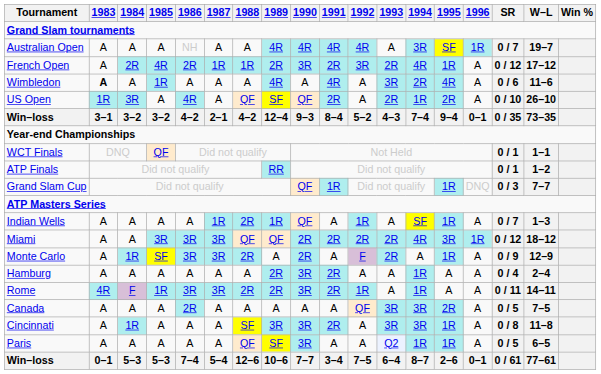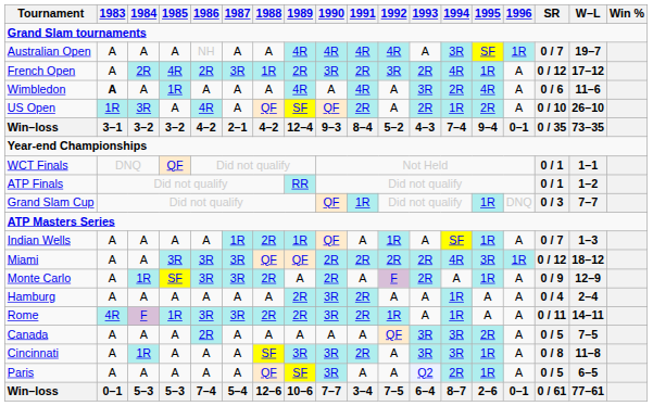 <table class=wikitable style=text-align:center;font-size:97%>
 <tr>
 <th>Tournament</th>
 <th><a href='#'>1983</a></th>
 <th><a href='#'>1984</a></th>
 <th><a href='#'>1985</a></th>
 <th><a href='#'>1986</a></th>
 <th><a href='#'>1987</a></th>
 <th><a href='#'>1988</a></th>
 <th><a href='#'>1989</a></th>
 <th><a href='#'>1990</a></th>
 <th><a href='#'>1991</a></th>
 <th><a href='#'>1992</a></th>
 <th><a href='#'>1993</a></th>
 <th><a href='#'>1994</a></th>
 <th><a href='#'>1995</a></th>
 <th><a href='#'>1996</a></th>
 <th>SR</th>
 <th>W–L</th>
 <th>Win %</th>
 </tr>
 <tr>
 <td colspan=23 align=left><strong><a href='#'>Grand Slam tournaments</a></strong></td>
 </tr>
 <tr>
 <td align=left><a href='#'>Australian Open</a></td>
 <td>A</td>
 <td>A</td>
 <td>A</td>
 <td colspan=1 style=color:#cccccc>NH</td>
 <td>A</td>
 <td>A</td>
 <td bgcolor=afeeee><a href='#'>4R</a></td>
 <td bgcolor=afeeee><a href='#'>4R</a></td>
 <td bgcolor=afeeee><a href='#'>4R</a></td>
 <td bgcolor=afeeee><a href='#'>4R</a></td>
 <td>A</td>
 <td bgcolor=afeeee><a href='#'>3R</a></td>
 <td bgcolor=yellow><a href='#'>SF</a></td>
 <td bgcolor=afeeee><a href='#'>1R</a></td>
 <th>0 / 7</th>
 <th>19–7</th>
 <th></th>
 </tr>
 <tr>
 <td align=left><a href='#'>French Open</a></td>
 <td>A</td>
 <td bgcolor=afeeee><a href='#'>2R</a></td>
 <td bgcolor=afeeee><a href='#'>4R</a></td>
 <td bgcolor=afeeee><a href='#'>2R</a></td>
-<td bgcolor=afeeee><a href='#'>1R</a></td>
+<td bgcolor=afeeee><a href='#'>3R</a></td>
 <td bgcolor=afeeee><a href='#'>1R</a></td>
 <td bgcolor=afeeee><a href='#'>2R</a></td>
 <td bgcolor=afeeee><a href='#'>3R</a></td>
 <td bgcolor=afeeee><a href='#'>2R</a></td>
 <td bgcolor=afeeee><a href='#'>3R</a></td>
 <td bgcolor=afeeee><a href='#'>2R</a></td>
 <td bgcolor=afeeee><a href='#'>4R</a></td>
 <td bgcolor=afeeee><a href='#'>1R</a></td>
 <td>A</td>
 <th>0 / 12</th>
 <th>17–12</th>
 <th></th>
 </tr>
 <tr>
 <td align=left><a href='#'>Wimbledon</a></td>
 <td><strong>A</strong></td>
 <td>A</td>
 <td bgcolor=afeeee><a href='#'>1R</a></td>
 <td>A</td>
 <td>A</td>
 <td>A</td>
 <td bgcolor=afeeee><a href='#'>4R</a></td>
 <td>A</td>
 <td bgcolor=afeeee><a href='#'>4R</a></td>
 <td>A</td>
 <td bgcolor=afeeee><a href='#'>3R</a></td>
 <td bgcolor=afeeee><a href='#'>2R</a></td>
 <td bgcolor=afeeee><a href='#'>4R</a></td>
 <td>A</td>
 <th>0 / 6</th>
 <th>11–6</th>
 <th></th>
 </tr>
 <tr>
 <td align=left><a href='#'>US Open</a></td>
 <td bgcolor=afeeee><a href='#'>1R</a></td>
 <td bgcolor=afeeee><a href='#'>3R</a></td>
 <td>A</td>
 <td bgcolor=afeeee><a href='#'>4R</a></td>
 <td>A</td>
 <td bgcolor=ffebcd><a href='#'>QF</a></td>
 <td bgcolor=yellow><a href='#'>SF</a></td>
 <td bgcolor=ffebcd><a href='#'>QF</a></td>
 <td bgcolor=afeeee><a href='#'>2R</a></td>
 <td>A</td>
 <td bgcolor=afeeee><a href='#'>2R</a></td>
 <td bgcolor=afeeee><a href='#'>1R</a></td>
 <td bgcolor=afeeee><a href='#'>2R</a></td>
 <td>A</td>
 <th>0 / 10</th>
 <th>26–10</th>
 <th></th>
 </tr>
 <tr>
 <th style=text-align:left>Win–loss</th>
 <th>3–1</th>
 <th>3–2</th>
 <th>3–2</th>
 <th>4–2</th>
 <th>2–1</th>
 <th>4–2</th>
 <th>12–4</th>
 <th>9–3</th>
 <th>8–4</th>
 <th>5–2</th>
 <th>4–3</th>
 <th>7–4</th>
 <th>9–4</th>
 <th>0–1</th>
 <th>0 / 35</th>
 <th>73–35</th>
 <th></th>
 </tr>
 <tr>
 <td colspan=22 align=left><strong>Year-end Championships</strong></td>
 </tr>
 <tr>
 <td align=left><a href='#'>WCT Finals</a></td>
 <td colspan=2 style=color:#cccccc>DNQ</td>
 <td style=background:#ffebcd><a href='#'>QF</a></td>
 <td colspan=4 style=color:#cccccc>Did not qualify</td>
 <td colspan=7 style=color:#cccccc>Not Held</td>
 <th>0 / 1</th>
 <th>1–1</th>
 <th></th>
 </tr>
 <tr>
 <td align=left><a href='#'>ATP Finals</a></td>
 <td colspan=6 style=color:#cccccc>Did not qualify</td>
 <td style=background:#afeeee><a href='#'>RR</a></td>
 <td colspan=7 style=color:#cccccc>Did not qualify</td>
 <th>0 / 1</th>
 <th>1–2</th>
 <th></th>
 </tr>
 <tr>
 <td align=left><a href='#'>Grand Slam Cup</a></td>
 <td colspan=7 style=color:#cccccc>Did not qualify</td>
 <td style=background:#ffebcd><a href='#'>QF</a></td>
 <td style=background:#afeeee><a href='#'>1R</a></td>
 <td colspan=3 style=color:#cccccc>Did not qualify</td>
 <td style=background:#afeeee><a href='#'>1R</a></td>
 <td colspan=1 style=color:#cccccc>DNQ</td>
 <th>0 / 3</th>
 <th>7–7</th>
 <th></th>
 </tr>
 <tr>
 <td colspan=23 align=left><strong><a href='#'>ATP Masters Series</a></strong></td>
 </tr>
 <tr>
 <td align=left><a href='#'>Indian Wells</a></td>
 <td>A</td>
 <td>A</td>
 <td>A</td>
 <td>A</td>
 <td bgcolor=afeeee><a href='#'>1R</a></td>
 <td bgcolor=afeeee><a href='#'>2R</a></td>
 <td bgcolor=afeeee><a href='#'>1R</a></td>
 <td bgcolor=ffebcd><a href='#'>QF</a></td>
 <td>A</td>
 <td bgcolor=afeeee><a href='#'>1R</a></td>
 <td>A</td>
 <td bgcolor=yellow><a href='#'>SF</a></td>
 <td bgcolor=afeeee><a href='#'>1R</a></td>
 <td>A</td>
 <th>0 / 7</th>
 <th>1–3</th>
 <th></th>
 </tr>
 <tr>
 <td align=left><a href='#'>Miami</a></td>
 <td>A</td>
 <td>A</td>
 <td bgcolor=afeeee><a href='#'>3R</a></td>
 <td bgcolor=afeeee><a href='#'>3R</a></td>
 <td bgcolor=afeeee><a href='#'>3R</a></td>
 <td bgcolor=ffebcd><a href='#'>QF</a></td>
 <td bgcolor=ffebcd><a href='#'>QF</a></td>
 <td bgcolor=afeeee><a href='#'>2R</a></td>
 <td bgcolor=afeeee><a href='#'>2R</a></td>
 <td bgcolor=afeeee><a href='#'>2R</a></td>
 <td bgcolor=afeeee><a href='#'>2R</a></td>
 <td bgcolor=afeeee><a href='#'>4R</a></td>
 <td bgcolor=afeeee><a href='#'>3R</a></td>
 <td bgcolor=afeeee><a href='#'>1R</a></td>
 <th>0 / 12</th>
 <th>18–12</th>
 <th></th>
 </tr>
 <tr>
 <td align=left><a href='#'>Monte Carlo</a></td>
 <td>A</td>
 <td bgcolor=afeeee><a href='#'>1R</a></td>
 <td bgcolor=yellow><a href='#'>SF</a></td>
 <td bgcolor=afeeee><a href='#'>3R</a></td>
 <td bgcolor=afeeee><a href='#'>3R</a></td>
 <td bgcolor=afeeee><a href='#'>2R</a></td>
 <td>A</td>
 <td bgcolor=afeeee><a href='#'>2R</a></td>
 <td>A</td>
 <td bgcolor=thistle><a href='#'>F</a></td>
 <td bgcolor=afeeee><a href='#'>2R</a></td>
 <td>A</td>
 <td bgcolor=afeeee><a href='#'>1R</a></td>
 <td>A</td>
 <th>0 / 9</th>
 <th>12–9</th>
 <th></th>
 </tr>
 <tr>
 <td align=left><a href='#'>Hamburg</a></td>
 <td>A</td>
 <td>A</td>
 <td>A</td>
 <td>A</td>
 <td>A</td>
 <td>A</td>
 <td bgcolor=afeeee><a href='#'>2R</a></td>
 <td bgcolor=afeeee><a href='#'>3R</a></td>
 <td bgcolor=afeeee><a href='#'>2R</a></td>
 <td>A</td>
 <td>A</td>
 <td bgcolor=afeeee><a href='#'>1R</a></td>
 <td>A</td>
 <td>A</td>
 <th>0 / 4</th>
 <th>2–4</th>
 <th></th>
 </tr>
 <tr>
 <td align=left><a href='#'>Rome</a></td>
 <td bgcolor=afeeee><a href='#'>4R</a></td>
 <td bgcolor=thistle><a href='#'>F</a></td>
 <td bgcolor=afeeee><a href='#'>1R</a></td>
 <td bgcolor=afeeee><a href='#'>3R</a></td>
 <td bgcolor=afeeee><a href='#'>3R</a></td>
 <td bgcolor=afeeee><a href='#'>2R</a></td>
 <td bgcolor=afeeee><a href='#'>2R</a></td>
 <td bgcolor=afeeee><a href='#'>3R</a></td>
 <td bgcolor=afeeee><a href='#'>2R</a></td>
 <td bgcolor=afeeee><a href='#'>1R</a></td>
 <td>A</td>
 <td bgcolor=afeeee><a href='#'>1R</a></td>
 <td>A</td>
 <td>A</td>
 <th>0 / 11</th>
 <th>14–11</th>
 <th></th>
 </tr>
 <tr>
 <td align=left><a href='#'>Canada</a></td>
 <td>A</td>
 <td>A</td>
 <td>A</td>
 <td bgcolor=afeeee><a href='#'>2R</a></td>
 <td>A</td>
 <td>A</td>
 <td>A</td>
 <td>A</td>
 <td>A</td>
 <td bgcolor=ffebcd><a href='#'>QF</a></td>
 <td bgcolor=afeeee><a href='#'>3R</a></td>
 <td bgcolor=afeeee><a href='#'>3R</a></td>
 <td bgcolor=afeeee><a href='#'>2R</a></td>
 <td>A</td>
 <th>0 / 5</th>
 <th>7–5</th>
 <th></th>
 </tr>
 <tr>
 <td align=left><a href='#'>Cincinnati</a></td>
 <td>A</td>
 <td bgcolor=afeeee><a href='#'>1R</a></td>
 <td>A</td>
 <td>A</td>
 <td>A</td>
 <td bgcolor=yellow><a href='#'>SF</a></td>
 <td bgcolor=afeeee><a href='#'>3R</a></td>
 <td bgcolor=afeeee><a href='#'>3R</a></td>
 <td bgcolor=afeeee><a href='#'>2R</a></td>
 <td>A</td>
 <td bgcolor=afeeee><a href='#'>3R</a></td>
 <td bgcolor=afeeee><a href='#'>3R</a></td>
 <td bgcolor=afeeee><a href='#'>1R</a></td>
 <td>A</td>
 <th>0 / 8</th>
 <th>11–8</th>
 <th></th>
 </tr>
 <tr>
 <td align=left><a href='#'>Paris</a></td>
 <td>A</td>
 <td>A</td>
 <td>A</td>
 <td>A</td>
 <td>A</td>
 <td bgcolor=ffebcd><a href='#'>QF</a></td>
 <td bgcolor=yellow><a href='#'>SF</a></td>
 <td bgcolor=afeeee><a href='#'>3R</a></td>
 <td>A</td>
 <td>A</td>
 <td bgcolor=ecf2ff><a href='#'>Q2</a></td>
-<td bgcolor=afeeee><a href='#'>1R</a></td>
+<td bgcolor=afeeee><a href='#'>2R</a></td>
 <td bgcolor=afeeee><a href='#'>1R</a></td>
 <td>A</td>
 <th>0 / 5</th>
 <th>6–5</th>
 <th></th>
 </tr>
 <tr>
 <th style=text-align:left>Win–loss</th>
 <th>0–1</th>
 <th>5–3</th>
 <th>5–3</th>
 <th>7–4</th>
 <th>5–4</th>
 <th>12–6</th>
 <th>10–6</th>
 <th>7–7</th>
 <th>3–4</th>
 <th>7–5</th>
 <th>6–4</th>
 <th>8–7</th>
 <th>2–6</th>
 <th>0–1</th>
 <th>0 / 61</th>
 <th>77–61</th>
 <th></th>
 </tr>
 </table>
